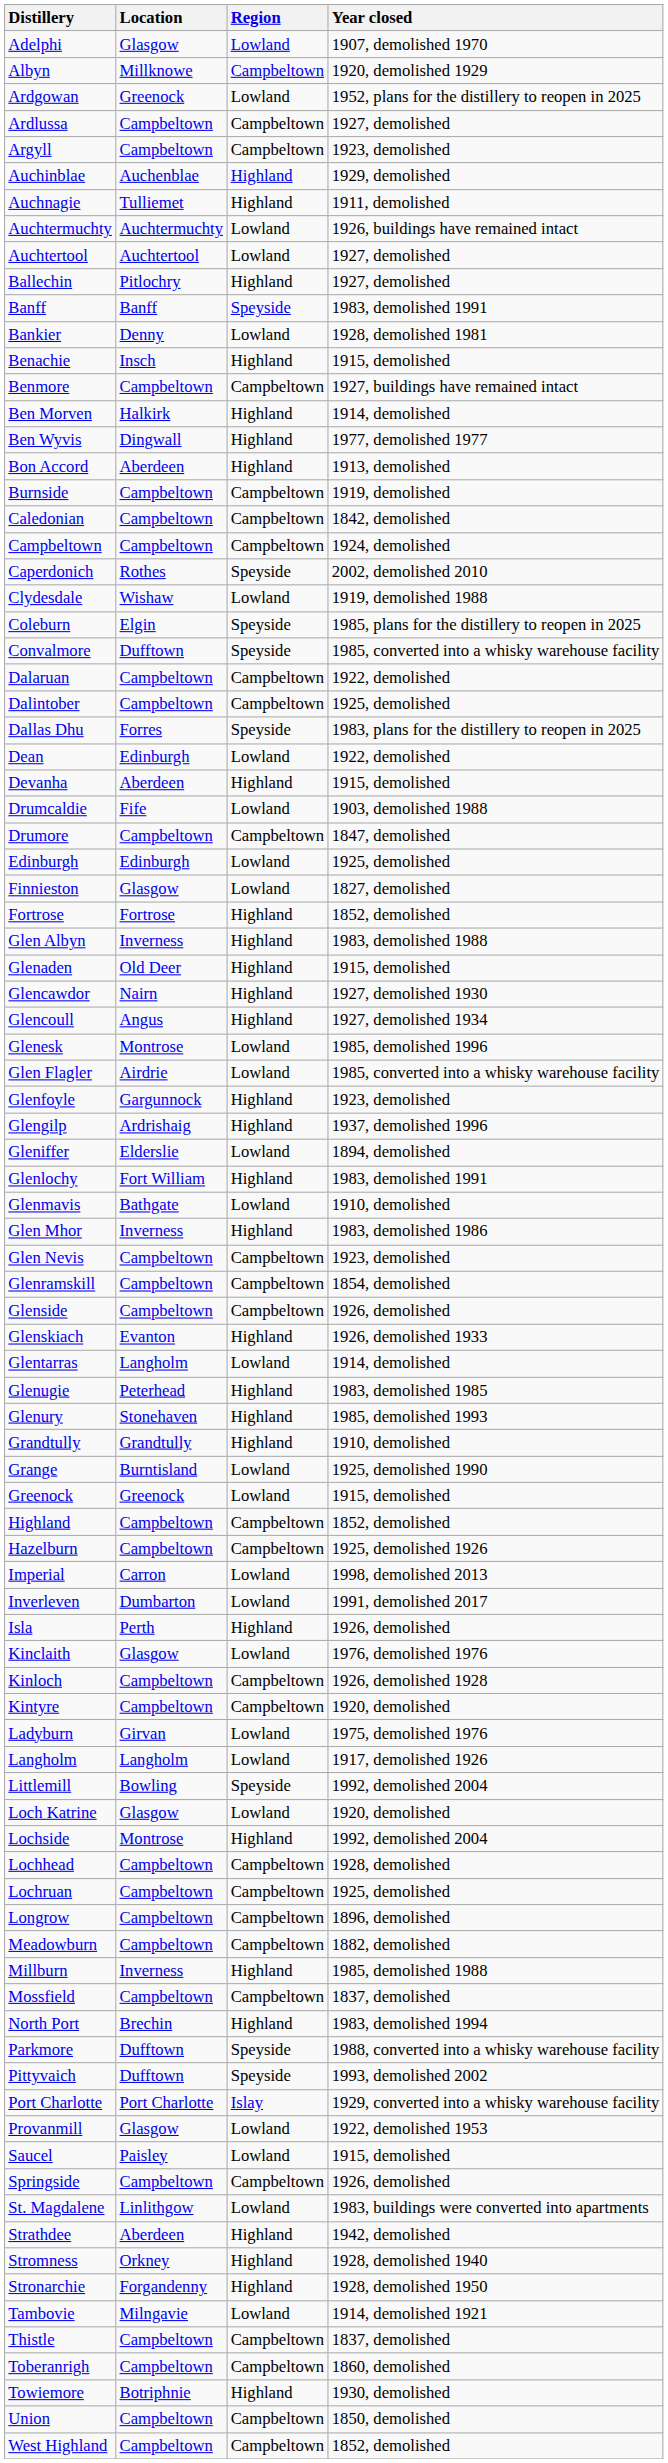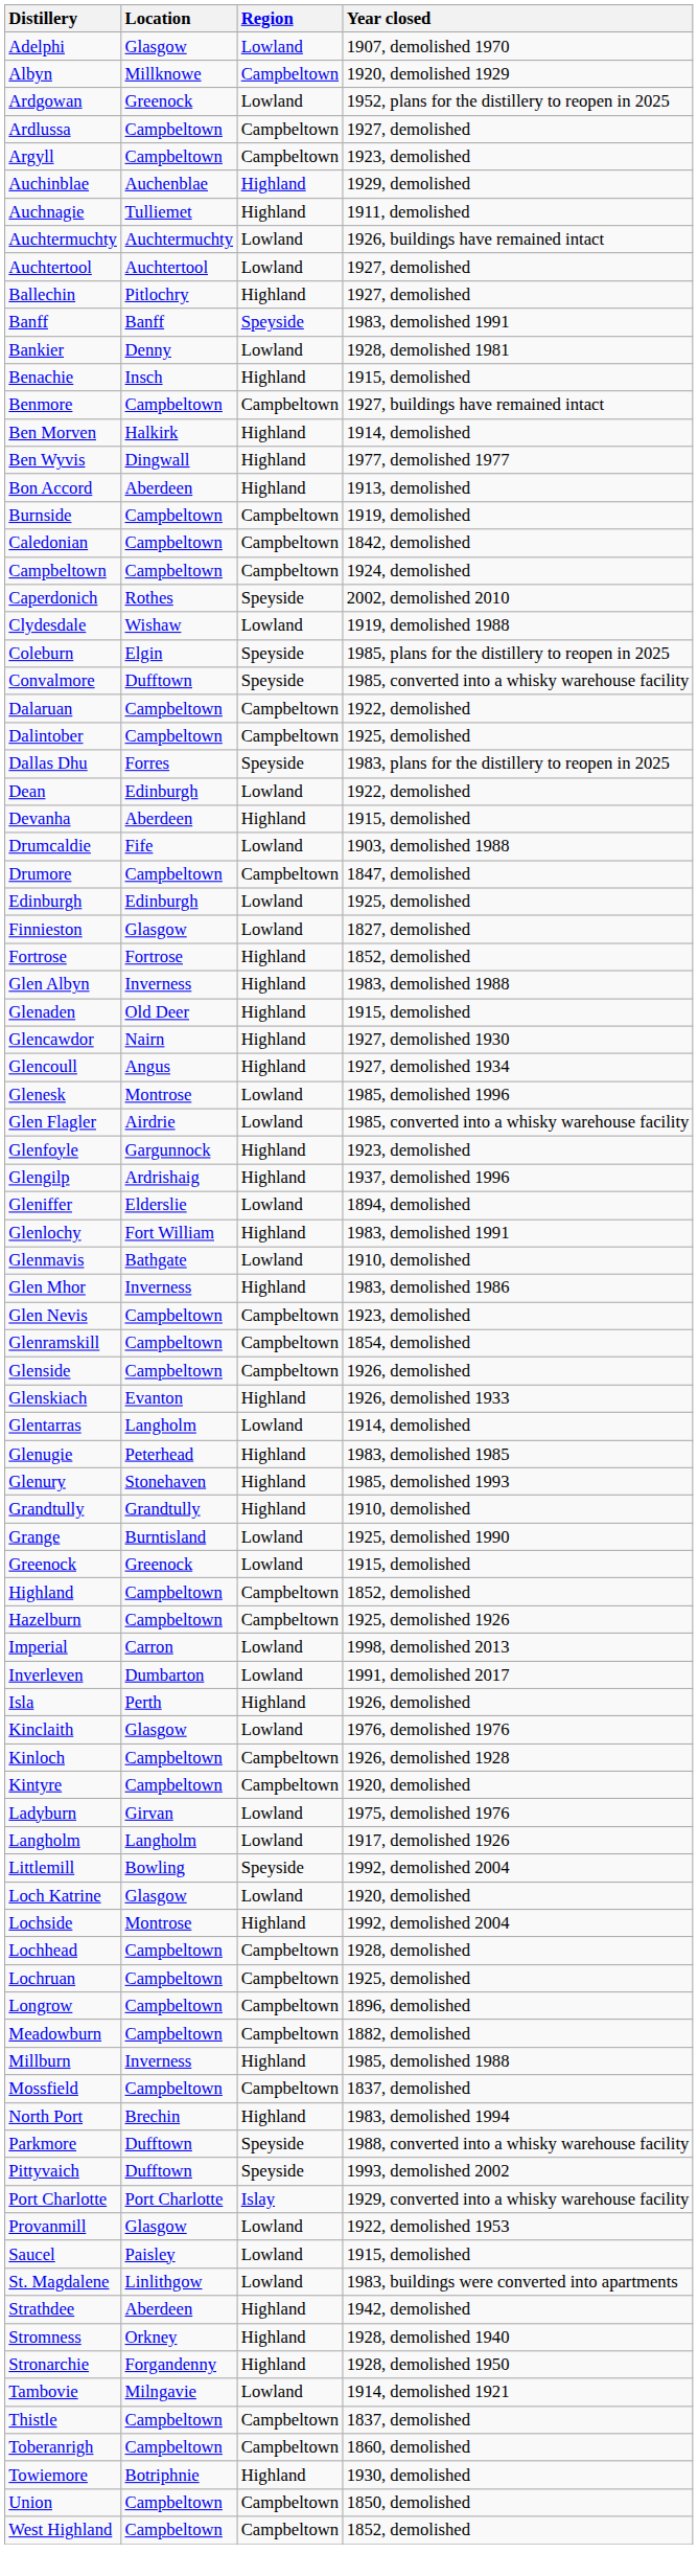 <table class="sortable wikitable">
 <tr>
 <th style="text-align:left">Distillery</th>
 <th style="text-align:left">Location</th>
 <th style="text-align:left"><a href='#'>Region</a></th>
 <th style="text-align:left">Year closed</th>
 </tr>
 <tr>
 <td><a href='#'>Adelphi</a></td>
 <td><a href='#'>Glasgow</a></td>
 <td><a href='#'>Lowland</a></td>
 <td>1907, demolished 1970</td>
 </tr>
 <tr>
 <td><a href='#'>Albyn</a></td>
 <td><a href='#'>Millknowe</a></td>
 <td><a href='#'>Campbeltown</a></td>
 <td>1920, demolished 1929</td>
 </tr>
 <tr>
 <td><a href='#'>Ardgowan</a></td>
 <td><a href='#'>Greenock</a></td>
 <td>Lowland</td>
 <td>1952, plans for the distillery to reopen in 2025</td>
 </tr>
 <tr>
 <td><a href='#'>Ardlussa</a></td>
 <td><a href='#'>Campbeltown</a></td>
 <td>Campbeltown</td>
 <td>1927, demolished</td>
 </tr>
 <tr>
 <td><a href='#'>Argyll</a></td>
 <td><a href='#'>Campbeltown</a></td>
 <td>Campbeltown</td>
 <td>1923, demolished</td>
 </tr>
 <tr>
 <td><a href='#'>Auchinblae</a></td>
 <td><a href='#'>Auchenblae</a></td>
 <td><a href='#'>Highland</a></td>
 <td>1929, demolished</td>
 </tr>
 <tr>
 <td><a href='#'>Auchnagie</a></td>
 <td><a href='#'>Tulliemet</a></td>
 <td>Highland</td>
 <td>1911, demolished</td>
 </tr>
 <tr>
 <td><a href='#'>Auchtermuchty</a></td>
 <td><a href='#'>Auchtermuchty</a></td>
 <td>Lowland</td>
 <td>1926, buildings have remained intact</td>
 </tr>
 <tr>
 <td><a href='#'>Auchtertool</a></td>
 <td><a href='#'>Auchtertool</a></td>
 <td>Lowland</td>
 <td>1927, demolished</td>
 </tr>
 <tr>
 <td><a href='#'>Ballechin</a></td>
 <td><a href='#'>Pitlochry</a></td>
 <td>Highland</td>
 <td>1927, demolished</td>
 </tr>
 <tr>
 <td><a href='#'>Banff</a></td>
 <td><a href='#'>Banff</a></td>
 <td><a href='#'>Speyside</a></td>
 <td>1983, demolished 1991</td>
 </tr>
 <tr>
 <td><a href='#'>Bankier</a></td>
 <td><a href='#'>Denny</a></td>
 <td>Lowland</td>
 <td>1928, demolished 1981</td>
 </tr>
 <tr>
 <td><a href='#'>Benachie</a></td>
 <td><a href='#'>Insch</a></td>
 <td>Highland</td>
 <td>1915, demolished</td>
 </tr>
 <tr>
 <td><a href='#'>Benmore</a></td>
 <td><a href='#'>Campbeltown</a></td>
 <td>Campbeltown</td>
 <td>1927, buildings have remained intact</td>
 </tr>
 <tr>
 <td><a href='#'>Ben Morven</a></td>
 <td><a href='#'>Halkirk</a></td>
 <td>Highland</td>
 <td>1914, demolished</td>
 </tr>
 <tr>
 <td><a href='#'>Ben Wyvis</a></td>
 <td><a href='#'>Dingwall</a></td>
 <td>Highland</td>
 <td>1977, demolished 1977</td>
 </tr>
 <tr>
 <td><a href='#'>Bon Accord</a></td>
 <td><a href='#'>Aberdeen</a></td>
 <td>Highland</td>
 <td>1913, demolished</td>
 </tr>
 <tr>
 <td><a href='#'>Burnside</a></td>
 <td><a href='#'>Campbeltown</a></td>
 <td>Campbeltown</td>
 <td>1919, demolished</td>
 </tr>
 <tr>
 <td><a href='#'>Caledonian</a></td>
 <td><a href='#'>Campbeltown</a></td>
 <td>Campbeltown</td>
 <td>1842, demolished</td>
 </tr>
 <tr>
 <td><a href='#'>Campbeltown</a></td>
 <td><a href='#'>Campbeltown</a></td>
 <td>Campbeltown</td>
 <td>1924, demolished</td>
 </tr>
 <tr>
 <td><a href='#'>Caperdonich</a></td>
 <td><a href='#'>Rothes</a></td>
 <td>Speyside</td>
 <td>2002, demolished 2010</td>
 </tr>
 <tr>
 <td><a href='#'>Clydesdale</a></td>
 <td><a href='#'>Wishaw</a></td>
 <td>Lowland</td>
 <td>1919, demolished 1988</td>
 </tr>
 <tr>
 <td><a href='#'>Coleburn</a></td>
 <td><a href='#'>Elgin</a></td>
 <td>Speyside</td>
 <td>1985, plans for the distillery to reopen in 2025</td>
 </tr>
 <tr>
 <td><a href='#'>Convalmore</a></td>
 <td><a href='#'>Dufftown</a></td>
 <td>Speyside</td>
 <td>1985, converted into a whisky warehouse facility</td>
 </tr>
 <tr>
 <td><a href='#'>Dalaruan</a></td>
 <td><a href='#'>Campbeltown</a></td>
 <td>Campbeltown</td>
 <td>1922, demolished</td>
 </tr>
 <tr>
 <td><a href='#'>Dalintober</a></td>
 <td><a href='#'>Campbeltown</a></td>
 <td>Campbeltown</td>
 <td>1925, demolished</td>
 </tr>
 <tr>
 <td><a href='#'>Dallas Dhu</a></td>
 <td><a href='#'>Forres</a></td>
 <td>Speyside</td>
 <td>1983, plans for the distillery to reopen in 2025</td>
 </tr>
 <tr>
 <td><a href='#'>Dean</a></td>
 <td><a href='#'>Edinburgh</a></td>
 <td>Lowland</td>
 <td>1922, demolished</td>
 </tr>
 <tr>
 <td><a href='#'>Devanha</a></td>
 <td><a href='#'>Aberdeen</a></td>
 <td>Highland</td>
 <td>1915, demolished</td>
 </tr>
 <tr>
 <td><a href='#'>Drumcaldie</a></td>
 <td><a href='#'>Fife</a></td>
 <td>Lowland</td>
 <td>1903, demolished 1988</td>
 </tr>
 <tr>
 <td><a href='#'>Drumore</a></td>
 <td><a href='#'>Campbeltown</a></td>
 <td>Campbeltown</td>
 <td>1847, demolished</td>
 </tr>
 <tr>
 <td><a href='#'>Edinburgh</a></td>
 <td><a href='#'>Edinburgh</a></td>
 <td>Lowland</td>
 <td>1925, demolished</td>
 </tr>
 <tr>
 <td><a href='#'>Finnieston</a></td>
 <td><a href='#'>Glasgow</a></td>
 <td>Lowland</td>
 <td>1827, demolished</td>
 </tr>
 <tr>
 <td><a href='#'>Fortrose</a></td>
 <td><a href='#'>Fortrose</a></td>
 <td>Highland</td>
 <td>1852, demolished</td>
 </tr>
 <tr>
 <td><a href='#'>Glen Albyn</a></td>
 <td><a href='#'>Inverness</a></td>
 <td>Highland</td>
 <td>1983, demolished 1988</td>
 </tr>
 <tr>
 <td><a href='#'>Glenaden</a></td>
 <td><a href='#'>Old Deer</a></td>
 <td>Highland</td>
 <td>1915, demolished</td>
 </tr>
 <tr>
 <td><a href='#'>Glencawdor</a></td>
 <td><a href='#'>Nairn</a></td>
 <td>Highland</td>
 <td>1927, demolished 1930</td>
 </tr>
 <tr>
 <td><a href='#'>Glencoull</a></td>
 <td><a href='#'>Angus</a></td>
 <td>Highland</td>
 <td>1927, demolished 1934</td>
 </tr>
 <tr>
 <td><a href='#'>Glenesk</a></td>
 <td><a href='#'>Montrose</a></td>
 <td>Lowland</td>
 <td>1985, demolished 1996</td>
 </tr>
 <tr>
 <td><a href='#'>Glen Flagler</a></td>
 <td><a href='#'>Airdrie</a></td>
 <td>Lowland</td>
 <td>1985, converted into a whisky warehouse facility</td>
 </tr>
 <tr>
 <td><a href='#'>Glenfoyle</a></td>
 <td><a href='#'>Gargunnock</a></td>
 <td>Highland</td>
 <td>1923, demolished</td>
 </tr>
 <tr>
 <td><a href='#'>Glengilp</a></td>
 <td><a href='#'>Ardrishaig</a></td>
 <td>Highland</td>
 <td>1937, demolished 1996</td>
 </tr>
 <tr>
 <td><a href='#'>Gleniffer</a></td>
 <td><a href='#'>Elderslie</a></td>
 <td>Lowland</td>
 <td>1894, demolished</td>
 </tr>
 <tr>
 <td><a href='#'>Glenlochy</a></td>
 <td><a href='#'>Fort William</a></td>
 <td>Highland</td>
 <td>1983, demolished 1991</td>
 </tr>
 <tr>
 <td><a href='#'>Glenmavis</a></td>
 <td><a href='#'>Bathgate</a></td>
 <td>Lowland</td>
 <td>1910, demolished</td>
 </tr>
 <tr>
 <td><a href='#'>Glen Mhor</a></td>
 <td><a href='#'>Inverness</a></td>
 <td>Highland</td>
 <td>1983, demolished 1986</td>
 </tr>
 <tr>
 <td><a href='#'>Glen Nevis</a></td>
 <td><a href='#'>Campbeltown</a></td>
 <td>Campbeltown</td>
 <td>1923, demolished</td>
 </tr>
 <tr>
 <td><a href='#'>Glenramskill</a></td>
 <td><a href='#'>Campbeltown</a></td>
 <td>Campbeltown</td>
 <td>1854, demolished</td>
 </tr>
 <tr>
 <td><a href='#'>Glenside</a></td>
 <td><a href='#'>Campbeltown</a></td>
 <td>Campbeltown</td>
 <td>1926, demolished</td>
 </tr>
 <tr>
 <td><a href='#'>Glenskiach</a></td>
 <td><a href='#'>Evanton</a></td>
 <td>Highland</td>
 <td>1926, demolished 1933</td>
 </tr>
 <tr>
 <td><a href='#'>Glentarras</a></td>
 <td><a href='#'>Langholm</a></td>
 <td>Lowland</td>
 <td>1914, demolished</td>
 </tr>
 <tr>
 <td><a href='#'>Glenugie</a></td>
 <td><a href='#'>Peterhead</a></td>
 <td>Highland</td>
 <td>1983, demolished 1985</td>
 </tr>
 <tr>
 <td><a href='#'>Glenury</a></td>
 <td><a href='#'>Stonehaven</a></td>
 <td>Highland</td>
 <td>1985, demolished 1993</td>
 </tr>
 <tr>
 <td><a href='#'>Grandtully</a></td>
 <td><a href='#'>Grandtully</a></td>
 <td>Highland</td>
 <td>1910, demolished</td>
 </tr>
 <tr>
 <td><a href='#'>Grange</a></td>
 <td><a href='#'>Burntisland</a></td>
 <td>Lowland</td>
 <td>1925, demolished 1990</td>
 </tr>
 <tr>
 <td><a href='#'>Greenock</a></td>
 <td><a href='#'>Greenock</a></td>
 <td>Lowland</td>
 <td>1915, demolished</td>
 </tr>
 <tr>
 <td><a href='#'>Highland</a></td>
 <td><a href='#'>Campbeltown</a></td>
 <td>Campbeltown</td>
 <td>1852, demolished</td>
 </tr>
 <tr>
 <td><a href='#'>Hazelburn</a></td>
 <td><a href='#'>Campbeltown</a></td>
 <td>Campbeltown</td>
 <td>1925, demolished 1926</td>
 </tr>
 <tr>
 <td><a href='#'>Imperial</a></td>
 <td><a href='#'>Carron</a></td>
 <td>Lowland</td>
 <td>1998, demolished 2013</td>
 </tr>
 <tr>
 <td><a href='#'>Inverleven</a></td>
 <td><a href='#'>Dumbarton</a></td>
 <td>Lowland</td>
 <td>1991, demolished 2017</td>
 </tr>
 <tr>
 <td><a href='#'>Isla</a></td>
 <td><a href='#'>Perth</a></td>
 <td>Highland</td>
 <td>1926, demolished</td>
 </tr>
 <tr>
 <td><a href='#'>Kinclaith</a></td>
 <td><a href='#'>Glasgow</a></td>
 <td>Lowland</td>
 <td>1976, demolished 1976</td>
 </tr>
 <tr>
 <td><a href='#'>Kinloch</a></td>
 <td><a href='#'>Campbeltown</a></td>
 <td>Campbeltown</td>
 <td>1926, demolished 1928</td>
 </tr>
 <tr>
 <td><a href='#'>Kintyre</a></td>
 <td><a href='#'>Campbeltown</a></td>
 <td>Campbeltown</td>
 <td>1920, demolished</td>
 </tr>
 <tr>
 <td><a href='#'>Ladyburn</a></td>
 <td><a href='#'>Girvan</a></td>
 <td>Lowland</td>
 <td>1975, demolished 1976</td>
 </tr>
 <tr>
 <td><a href='#'>Langholm</a></td>
 <td><a href='#'>Langholm</a></td>
 <td>Lowland</td>
 <td>1917, demolished 1926</td>
 </tr>
 <tr>
 <td><a href='#'>Littlemill</a></td>
 <td><a href='#'>Bowling</a></td>
 <td>Speyside</td>
 <td>1992, demolished 2004</td>
 </tr>
 <tr>
 <td><a href='#'>Loch Katrine</a></td>
 <td><a href='#'>Glasgow</a></td>
 <td>Lowland</td>
 <td>1920, demolished</td>
 </tr>
 <tr>
 <td><a href='#'>Lochside</a></td>
 <td><a href='#'>Montrose</a></td>
 <td>Highland</td>
 <td>1992, demolished 2004</td>
 </tr>
 <tr>
 <td><a href='#'>Lochhead</a></td>
 <td><a href='#'>Campbeltown</a></td>
 <td>Campbeltown</td>
 <td>1928, demolished</td>
 </tr>
 <tr>
 <td><a href='#'>Lochruan</a></td>
 <td><a href='#'>Campbeltown</a></td>
 <td>Campbeltown</td>
 <td>1925, demolished</td>
 </tr>
 <tr>
 <td><a href='#'>Longrow</a></td>
 <td><a href='#'>Campbeltown</a></td>
 <td>Campbeltown</td>
 <td>1896, demolished</td>
 </tr>
 <tr>
 <td><a href='#'>Meadowburn</a></td>
 <td><a href='#'>Campbeltown</a></td>
 <td>Campbeltown</td>
 <td>1882, demolished</td>
 </tr>
 <tr>
 <td><a href='#'>Millburn</a></td>
 <td><a href='#'>Inverness</a></td>
 <td>Highland</td>
 <td>1985, demolished 1988</td>
 </tr>
 <tr>
 <td><a href='#'>Mossfield</a></td>
 <td><a href='#'>Campbeltown</a></td>
 <td>Campbeltown</td>
 <td>1837, demolished</td>
 </tr>
 <tr>
 <td><a href='#'>North Port</a></td>
 <td><a href='#'>Brechin</a></td>
 <td>Highland</td>
 <td>1983, demolished 1994</td>
 </tr>
 <tr>
 <td><a href='#'>Parkmore</a></td>
 <td><a href='#'>Dufftown</a></td>
 <td>Speyside</td>
 <td>1988, converted into a whisky warehouse facility</td>
 </tr>
 <tr>
 <td><a href='#'>Pittyvaich</a></td>
 <td><a href='#'>Dufftown</a></td>
 <td>Speyside</td>
 <td>1993, demolished 2002</td>
 </tr>
 <tr>
 <td><a href='#'>Port Charlotte</a></td>
 <td><a href='#'>Port Charlotte</a></td>
 <td><a href='#'>Islay</a></td>
 <td>1929, converted into a whisky warehouse facility</td>
 </tr>
 <tr>
 <td><a href='#'>Provanmill</a></td>
 <td><a href='#'>Glasgow</a></td>
 <td>Lowland</td>
 <td>1922, demolished 1953</td>
 </tr>
 <tr>
 <td><a href='#'>Saucel</a></td>
 <td><a href='#'>Paisley</a></td>
 <td>Lowland</td>
 <td>1915, demolished</td>
 </tr>
 <tr>
-<td><a href='#'>Springside</a></td>
-<td><a href='#'>Campbeltown</a></td>
-<td>Campbeltown</td>
-<td>1926, demolished</td>
-</tr>
-<tr>
 <td><a href='#'>St. Magdalene</a></td>
 <td><a href='#'>Linlithgow</a></td>
 <td>Lowland</td>
 <td>1983, buildings were converted into apartments</td>
 </tr>
 <tr>
 <td><a href='#'>Strathdee</a></td>
 <td><a href='#'>Aberdeen</a></td>
 <td>Highland</td>
 <td>1942, demolished</td>
 </tr>
 <tr>
 <td><a href='#'>Stromness</a></td>
 <td><a href='#'>Orkney</a></td>
 <td>Highland</td>
 <td>1928, demolished 1940</td>
 </tr>
 <tr>
 <td><a href='#'>Stronarchie</a></td>
 <td><a href='#'>Forgandenny</a></td>
 <td>Highland</td>
 <td>1928, demolished 1950</td>
 </tr>
 <tr>
 <td><a href='#'>Tambovie</a></td>
 <td><a href='#'>Milngavie</a></td>
 <td>Lowland</td>
 <td>1914, demolished 1921</td>
 </tr>
 <tr>
 <td><a href='#'>Thistle</a></td>
 <td><a href='#'>Campbeltown</a></td>
 <td>Campbeltown</td>
 <td>1837, demolished</td>
 </tr>
 <tr>
 <td><a href='#'>Toberanrigh</a></td>
 <td><a href='#'>Campbeltown</a></td>
 <td>Campbeltown</td>
 <td>1860, demolished</td>
 </tr>
 <tr>
 <td><a href='#'>Towiemore</a></td>
 <td><a href='#'>Botriphnie</a></td>
 <td>Highland</td>
 <td>1930, demolished</td>
 </tr>
 <tr>
 <td><a href='#'>Union</a></td>
 <td><a href='#'>Campbeltown</a></td>
 <td>Campbeltown</td>
 <td>1850, demolished</td>
 </tr>
 <tr>
 <td><a href='#'>West Highland</a></td>
 <td><a href='#'>Campbeltown</a></td>
 <td>Campbeltown</td>
 <td>1852, demolished</td>
 </tr>
 </table>
